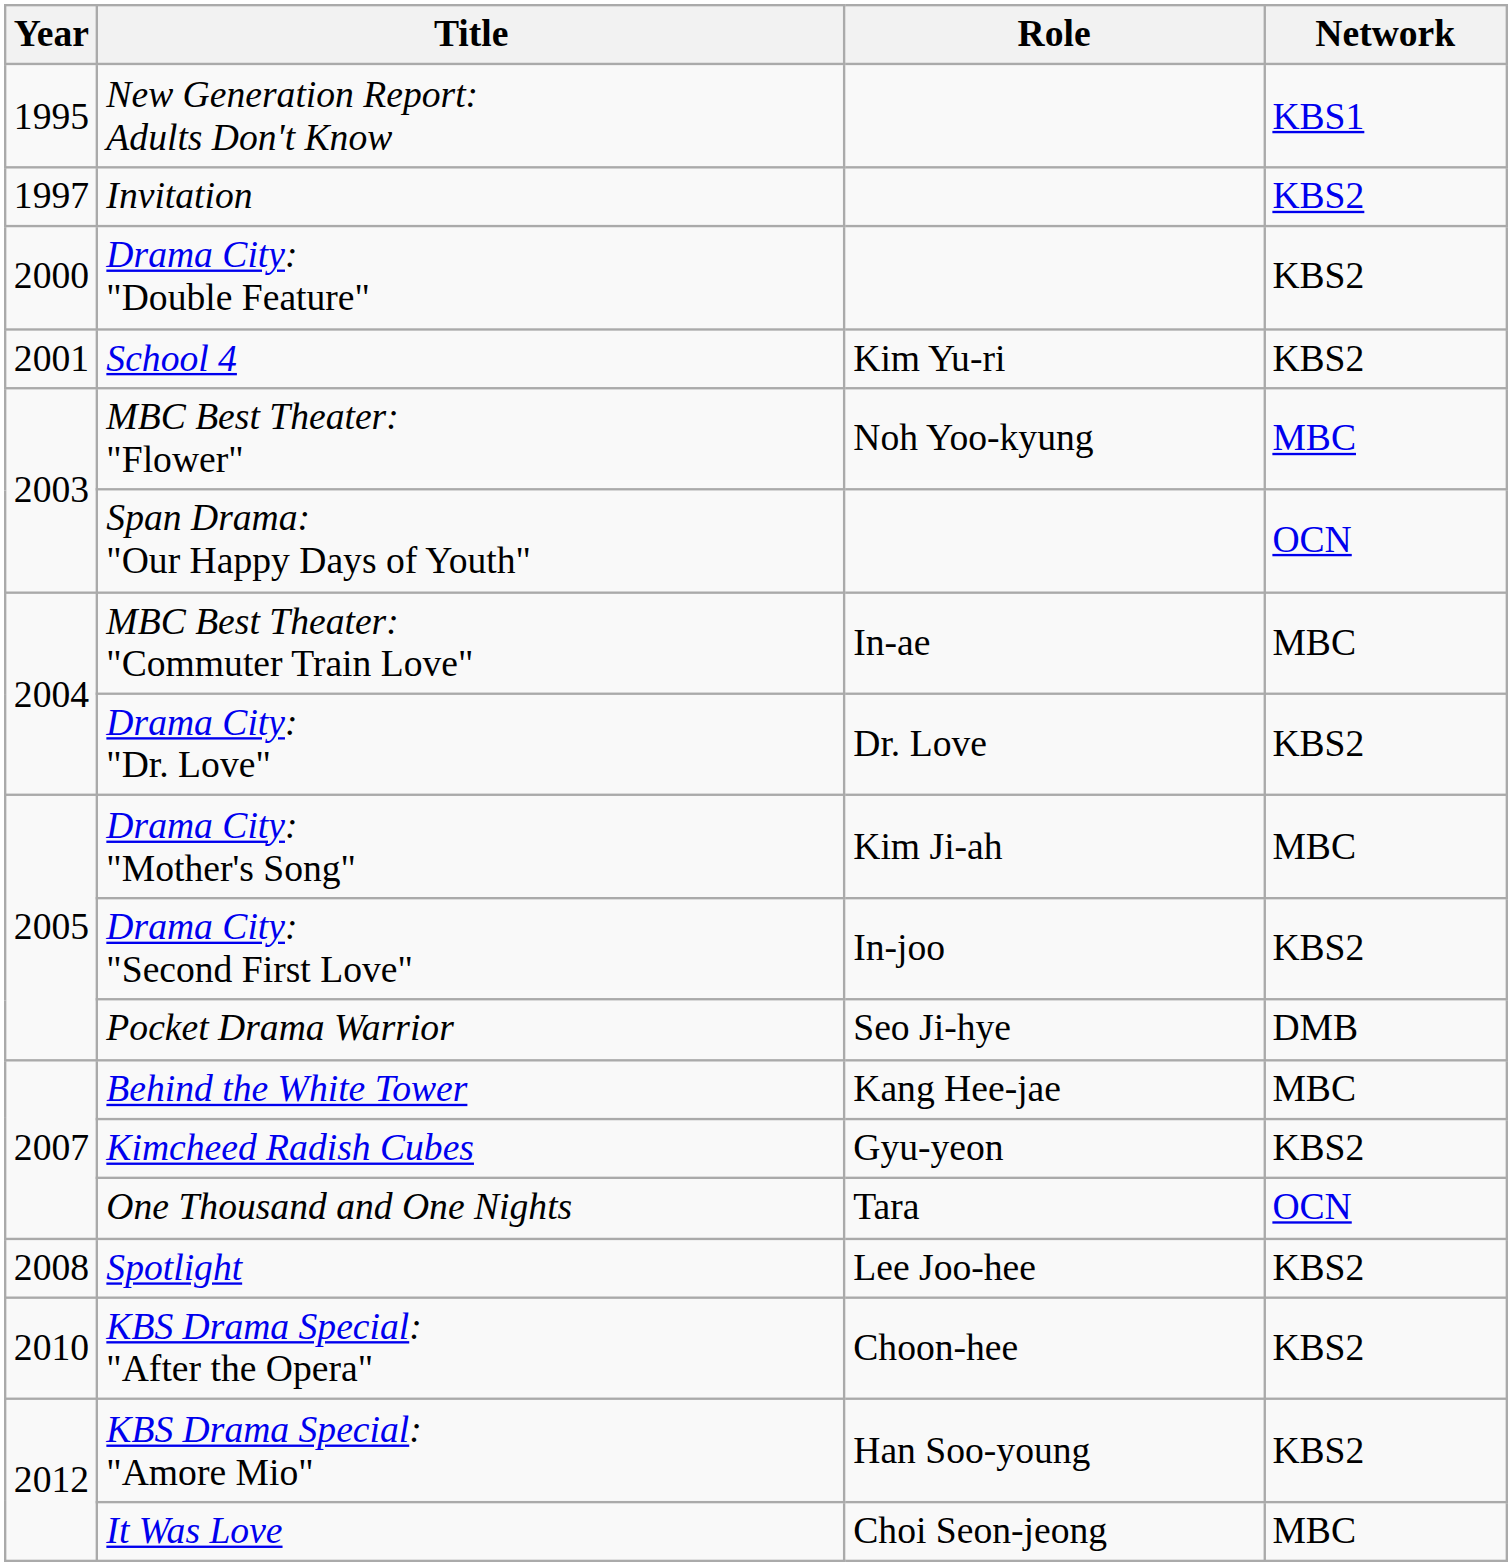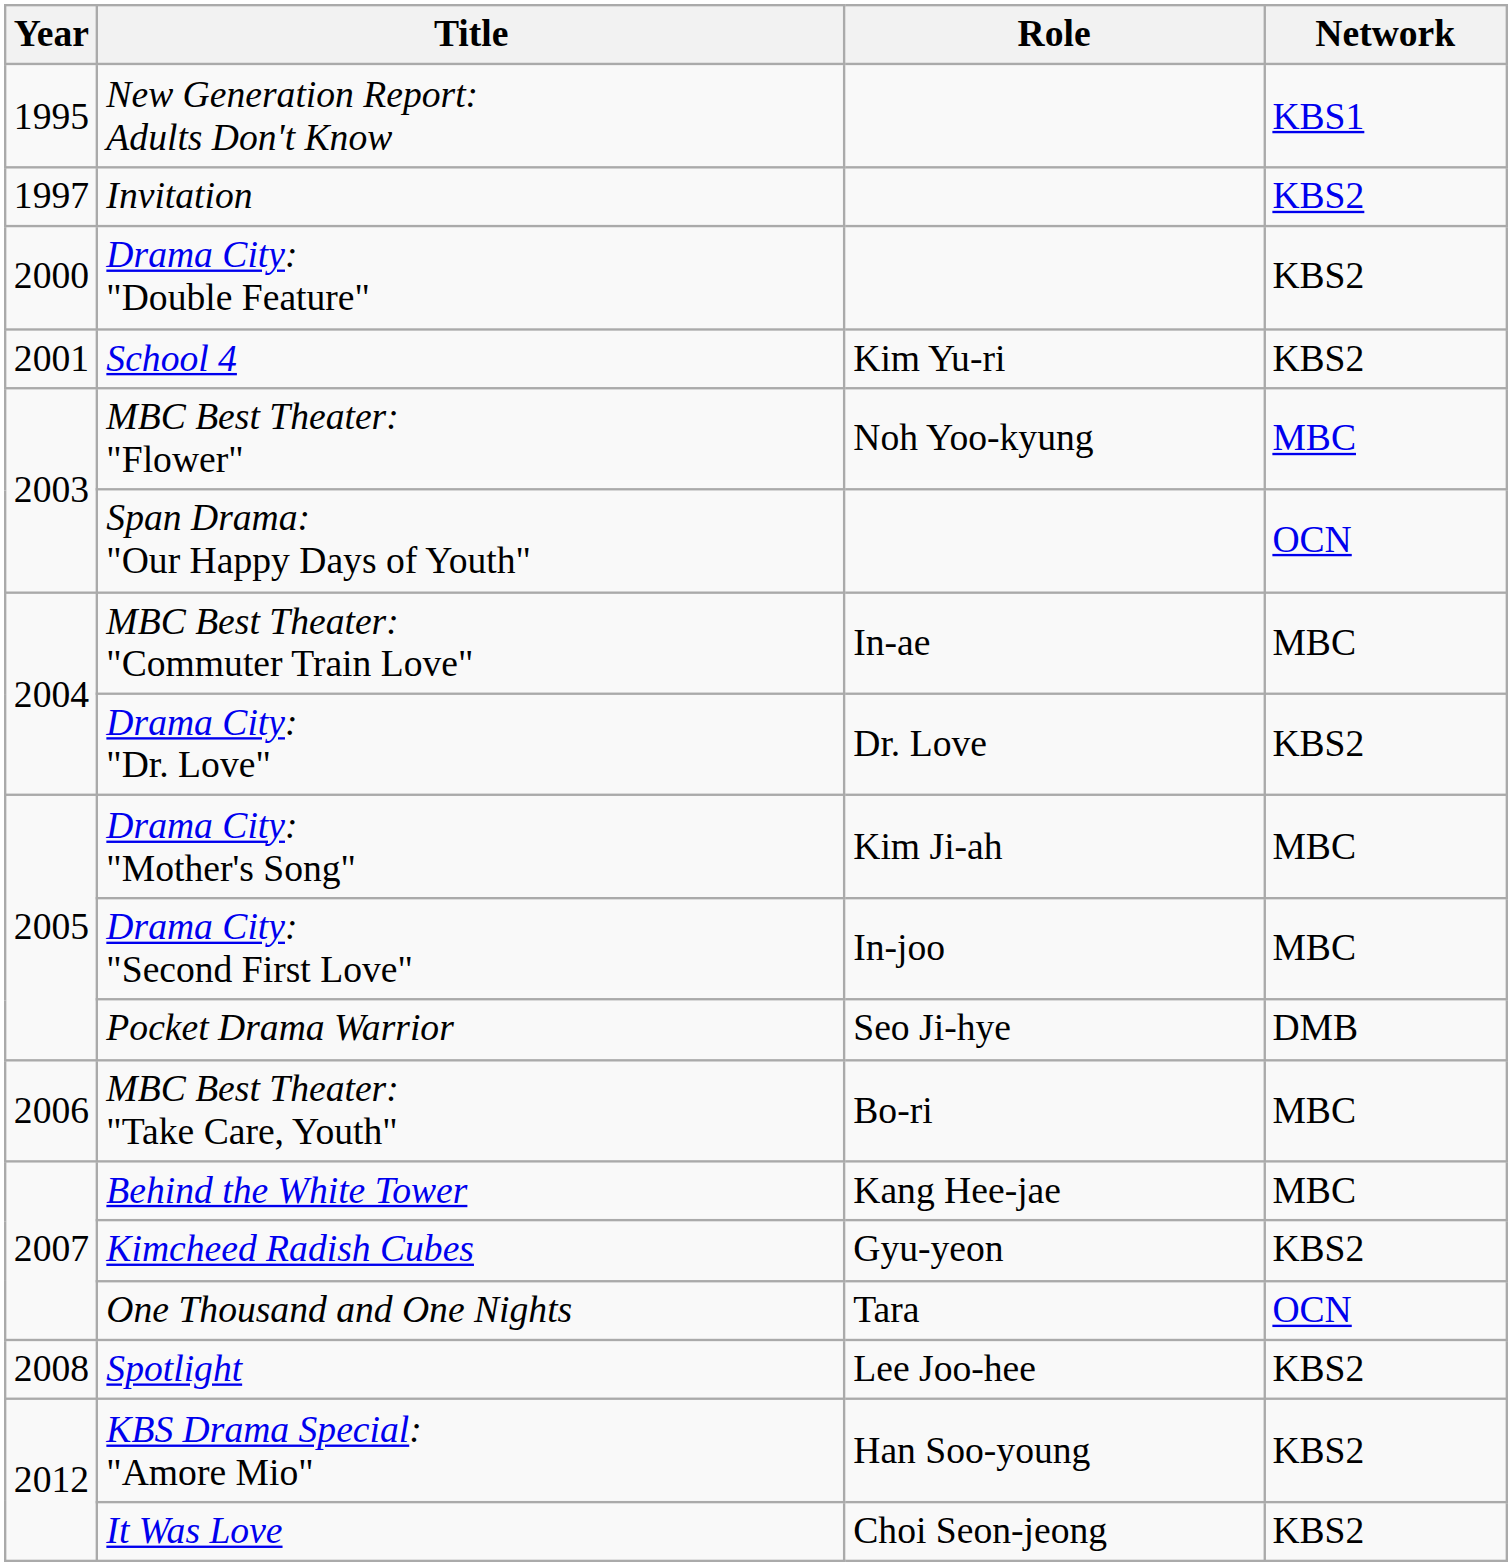 <table class="wikitable" style="width:640px">
 <tr>
 <th width=10>Year</th>
 <th>Title</th>
 <th>Role</th>
 <th>Network</th>
 </tr>
 <tr>
 <td>1995</td>
 <td><em>New Generation Report:<br>Adults Don't Know</em></td>
 <td></td>
 <td><a href='#'>KBS1</a></td>
 </tr>
 <tr>
 <td>1997</td>
 <td><em>Invitation</em></td>
 <td></td>
 <td><a href='#'>KBS2</a></td>
 </tr>
 <tr>
 <td>2000</td>
 <td><em><a href='#'>Drama City</a>:</em><br>"Double Feature"</td>
 <td></td>
 <td>KBS2</td>
 </tr>
 <tr>
 <td>2001</td>
 <td><em><a href='#'>School 4</a></em></td>
 <td>Kim Yu-ri</td>
 <td>KBS2</td>
 </tr>
 <tr>
 <td rowspan=2>2003</td>
 <td><em>MBC Best Theater:</em><br>"Flower"</td>
 <td>Noh Yoo-kyung</td>
 <td><a href='#'>MBC</a></td>
 </tr>
 <tr>
 <td><em>Span Drama:</em><br>"Our Happy Days of Youth"</td>
 <td></td>
 <td><a href='#'>OCN</a></td>
 </tr>
 <tr>
 <td rowspan=2>2004</td>
 <td><em>MBC Best Theater:</em><br>"Commuter Train Love"</td>
 <td>In-ae</td>
 <td>MBC</td>
 </tr>
 <tr>
 <td><em><a href='#'>Drama City</a>:</em><br>"Dr. Love"</td>
 <td>Dr. Love</td>
 <td>KBS2</td>
 </tr>
 <tr>
 <td rowspan=3>2005</td>
 <td><em><a href='#'>Drama City</a>:</em><br>"Mother's Song"</td>
 <td>Kim Ji-ah</td>
 <td>MBC</td>
 </tr>
 <tr>
 <td><em><a href='#'>Drama City</a>:</em><br>"Second First Love"</td>
 <td>In-joo</td>
-<td>KBS2</td>
+<td>MBC</td>
 </tr>
 <tr>
 <td><em>Pocket Drama Warrior</em></td>
 <td>Seo Ji-hye</td>
 <td>DMB</td>
+</tr>
+<tr>
+<td>2006</td>
+<td><em>MBC Best Theater:</em><br>"Take Care, Youth"</td>
+<td>Bo-ri</td>
+<td>MBC</td>
 </tr>
 <tr>
 <td rowspan=3>2007</td>
 <td><em><a href='#'>Behind the White Tower</a></em></td>
 <td>Kang Hee-jae</td>
 <td>MBC</td>
 </tr>
 <tr>
 <td><em><a href='#'>Kimcheed Radish Cubes</a></em></td>
 <td>Gyu-yeon</td>
 <td>KBS2</td>
 </tr>
 <tr>
 <td><em>One Thousand and One Nights</em></td>
 <td>Tara</td>
 <td><a href='#'>OCN</a></td>
 </tr>
 <tr>
 <td>2008</td>
 <td><em><a href='#'>Spotlight</a></em></td>
 <td>Lee Joo-hee</td>
 <td>KBS2</td>
 </tr>
 <tr>
-<td>2010</td>
-<td><em><a href='#'>KBS Drama Special</a>:</em><br>"After the Opera"</td>
-<td>Choon-hee</td>
-<td>KBS2</td>
-</tr>
-<tr>
 <td rowspan=2>2012</td>
 <td><em><a href='#'>KBS Drama Special</a>:</em><br>"Amore Mio"</td>
 <td>Han Soo-young</td>
 <td>KBS2</td>
 </tr>
 <tr>
 <td><em><a href='#'>It Was Love</a></em> </td>
 <td>Choi Seon-jeong</td>
-<td>MBC</td>
+<td>KBS2</td>
 </tr>
 </table>
